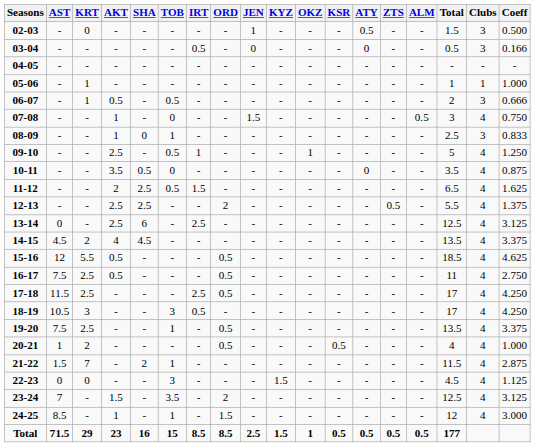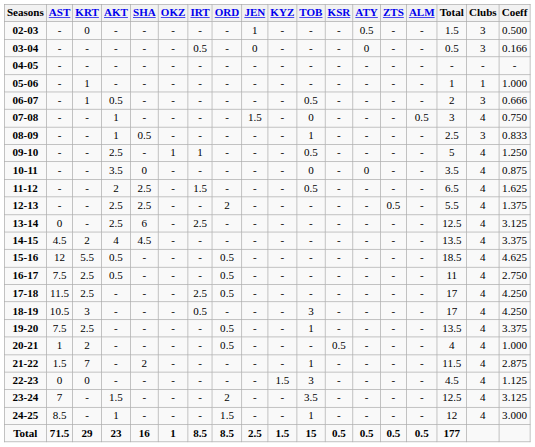 <table class="wikitable" style="text-align:center;">
 <tr>
 <th>Seasons</th>
 <th><a href='#'>AST</a></th>
 <th><a href='#'>KRT</a></th>
 <th><a href='#'>AKT</a></th>
 <th><a href='#'>SHA</a></th>
-<th><a href='#'>TOB</a></th>
+<th><a href='#'>OKZ</a></th>
 <th><a href='#'>IRT</a></th>
 <th><a href='#'>ORD</a></th>
 <th><a href='#'>JEN</a></th>
 <th><a href='#'>KYZ</a></th>
-<th><a href='#'>OKZ</a></th>
+<th><a href='#'>TOB</a></th>
 <th><a href='#'>KSR</a></th>
 <th><a href='#'>ATY</a></th>
 <th><a href='#'>ZTS</a></th>
 <th><a href='#'>ALM</a></th>
 <th>Total</th>
 <th>Clubs</th>
 <th>Coeff</th>
 </tr>
 <tr>
 <td><strong>02-03</strong></td>
 <td>-</td>
 <td>0</td>
 <td>-</td>
 <td>-</td>
 <td>-</td>
 <td>-</td>
 <td>-</td>
 <td>1</td>
 <td>-</td>
 <td>-</td>
 <td>-</td>
 <td>0.5</td>
 <td>-</td>
 <td>-</td>
 <td>1.5</td>
 <td>3</td>
 <td>0.500</td>
 </tr>
 <tr>
 <td><strong>03-04</strong></td>
 <td>-</td>
 <td>-</td>
 <td>-</td>
 <td>-</td>
 <td>-</td>
 <td>0.5</td>
 <td>-</td>
 <td>0</td>
 <td>-</td>
 <td>-</td>
 <td>-</td>
 <td>0</td>
 <td>-</td>
 <td>-</td>
 <td>0.5</td>
 <td>3</td>
 <td>0.166</td>
 </tr>
 <tr>
 <td><strong>04-05</strong></td>
 <td>-</td>
 <td>-</td>
 <td>-</td>
 <td>-</td>
 <td>-</td>
 <td>-</td>
 <td>-</td>
 <td>-</td>
 <td>-</td>
 <td>-</td>
 <td>-</td>
 <td>-</td>
 <td>-</td>
 <td>-</td>
 <td>-</td>
 <td>-</td>
 <td>-</td>
 </tr>
 <tr>
 <td><strong>05-06</strong></td>
 <td>-</td>
 <td>1</td>
 <td>-</td>
 <td>-</td>
 <td>-</td>
 <td>-</td>
 <td>-</td>
 <td>-</td>
 <td>-</td>
 <td>-</td>
 <td>-</td>
 <td>-</td>
 <td>-</td>
 <td>-</td>
 <td>1</td>
 <td>1</td>
 <td>1.000</td>
 </tr>
 <tr>
 <td><strong>06-07</strong></td>
 <td>-</td>
 <td>1</td>
 <td>0.5</td>
 <td>-</td>
-<td>0.5</td>
 <td>-</td>
 <td>-</td>
 <td>-</td>
 <td>-</td>
 <td>-</td>
+<td>0.5</td>
 <td>-</td>
 <td>-</td>
 <td>-</td>
 <td>-</td>
 <td>2</td>
 <td>3</td>
 <td>0.666</td>
 </tr>
 <tr>
 <td><strong>07-08</strong></td>
 <td>-</td>
 <td>-</td>
 <td>1</td>
 <td>-</td>
-<td>0</td>
+<td>-</td>
 <td>-</td>
 <td>-</td>
 <td>1.5</td>
 <td>-</td>
-<td>-</td>
+<td>0</td>
 <td>-</td>
 <td>-</td>
 <td>-</td>
 <td>0.5</td>
 <td>3</td>
 <td>4</td>
 <td>0.750</td>
 </tr>
 <tr>
 <td><strong>08-09</strong></td>
 <td>-</td>
 <td>-</td>
 <td>1</td>
-<td>0</td>
-<td>1</td>
+<td>0.5</td>
 <td>-</td>
 <td>-</td>
 <td>-</td>
 <td>-</td>
 <td>-</td>
+<td>1</td>
 <td>-</td>
 <td>-</td>
 <td>-</td>
 <td>-</td>
 <td>2.5</td>
 <td>3</td>
 <td>0.833</td>
 </tr>
 <tr>
 <td><strong>09-10</strong></td>
 <td>-</td>
 <td>-</td>
 <td>2.5</td>
 <td>-</td>
-<td>0.5</td>
+<td>1</td>
 <td>1</td>
 <td>-</td>
 <td>-</td>
 <td>-</td>
-<td>1</td>
+<td>0.5</td>
 <td>-</td>
 <td>-</td>
 <td>-</td>
 <td>-</td>
 <td>5</td>
 <td>4</td>
 <td>1.250</td>
 </tr>
 <tr>
 <td><strong>10-11</strong></td>
 <td>-</td>
 <td>-</td>
 <td>3.5</td>
-<td>0.5</td>
 <td>0</td>
 <td>-</td>
 <td>-</td>
 <td>-</td>
 <td>-</td>
 <td>-</td>
+<td>0</td>
 <td>-</td>
 <td>0</td>
 <td>-</td>
 <td>-</td>
 <td>3.5</td>
 <td>4</td>
 <td>0.875</td>
 </tr>
 <tr>
 <td><strong>11-12</strong></td>
 <td>-</td>
 <td>-</td>
 <td>2</td>
 <td>2.5</td>
-<td>0.5</td>
+<td>-</td>
 <td>1.5</td>
 <td>-</td>
 <td>-</td>
 <td>-</td>
-<td>-</td>
+<td>0.5</td>
 <td>-</td>
 <td>-</td>
 <td>-</td>
 <td>-</td>
 <td>6.5</td>
 <td>4</td>
 <td>1.625</td>
 </tr>
 <tr>
 <td><strong>12-13</strong></td>
 <td>-</td>
 <td>-</td>
 <td>2.5</td>
 <td>2.5</td>
 <td>-</td>
 <td>-</td>
 <td>2</td>
 <td>-</td>
 <td>-</td>
 <td>-</td>
 <td>-</td>
 <td>-</td>
 <td>0.5</td>
 <td>-</td>
 <td>5.5</td>
 <td>4</td>
 <td>1.375</td>
 </tr>
 <tr>
 <td><strong>13-14</strong></td>
 <td>0</td>
 <td>-</td>
 <td>2.5</td>
 <td>6</td>
 <td>-</td>
 <td>2.5</td>
 <td>-</td>
 <td>-</td>
 <td>-</td>
 <td>-</td>
 <td>-</td>
 <td>-</td>
 <td>-</td>
 <td>-</td>
 <td>12.5</td>
 <td>4</td>
 <td>3.125</td>
 </tr>
 <tr>
 <td><strong>14-15</strong></td>
 <td>4.5</td>
 <td>2</td>
 <td>4</td>
 <td>4.5</td>
 <td>-</td>
 <td>-</td>
 <td>-</td>
 <td>-</td>
 <td>-</td>
 <td>-</td>
 <td>-</td>
 <td>-</td>
 <td>-</td>
 <td>-</td>
 <td>13.5</td>
 <td>4</td>
 <td>3.375</td>
 </tr>
 <tr>
 <td><strong>15-16</strong></td>
 <td>12</td>
 <td>5.5</td>
 <td>0.5</td>
 <td>-</td>
 <td>-</td>
 <td>-</td>
 <td>0.5</td>
 <td>-</td>
 <td>-</td>
 <td>-</td>
 <td>-</td>
 <td>-</td>
 <td>-</td>
 <td>-</td>
 <td>18.5</td>
 <td>4</td>
 <td>4.625</td>
 </tr>
 <tr>
 <td><strong>16-17</strong></td>
 <td>7.5</td>
 <td>2.5</td>
 <td>0.5</td>
 <td>-</td>
 <td>-</td>
 <td>-</td>
 <td>0.5</td>
 <td>-</td>
 <td>-</td>
 <td>-</td>
 <td>-</td>
 <td>-</td>
 <td>-</td>
 <td>-</td>
 <td>11</td>
 <td>4</td>
 <td>2.750</td>
 </tr>
 <tr>
 <td><strong>17-18</strong></td>
 <td>11.5</td>
 <td>2.5</td>
 <td>-</td>
 <td>-</td>
 <td>-</td>
 <td>2.5</td>
 <td>0.5</td>
 <td>-</td>
 <td>-</td>
 <td>-</td>
 <td>-</td>
 <td>-</td>
 <td>-</td>
 <td>-</td>
 <td>17</td>
 <td>4</td>
 <td>4.250</td>
 </tr>
 <tr>
 <td><strong>18-19</strong></td>
 <td>10.5</td>
 <td>3</td>
 <td>-</td>
 <td>-</td>
-<td>3</td>
+<td>-</td>
 <td>0.5</td>
 <td>-</td>
 <td>-</td>
 <td>-</td>
-<td>-</td>
+<td>3</td>
 <td>-</td>
 <td>-</td>
 <td>-</td>
 <td>-</td>
 <td>17</td>
 <td>4</td>
 <td>4.250</td>
 </tr>
 <tr>
 <td><strong>19-20</strong></td>
 <td>7.5</td>
 <td>2.5</td>
 <td>-</td>
 <td>-</td>
-<td>1</td>
+<td>-</td>
 <td>-</td>
 <td>0.5</td>
 <td>-</td>
 <td>-</td>
-<td>-</td>
+<td>1</td>
 <td>-</td>
 <td>-</td>
 <td>-</td>
 <td>-</td>
 <td>13.5</td>
 <td>4</td>
 <td>3.375</td>
 </tr>
 <tr>
 <td><strong>20-21</strong></td>
 <td>1</td>
 <td>2</td>
 <td>-</td>
 <td>-</td>
 <td>-</td>
 <td>-</td>
 <td>0.5</td>
 <td>-</td>
 <td>-</td>
 <td>-</td>
 <td>0.5</td>
 <td>-</td>
 <td>-</td>
 <td>-</td>
 <td>4</td>
 <td>4</td>
 <td>1.000</td>
 </tr>
 <tr>
 <td><strong>21-22</strong></td>
 <td>1.5</td>
 <td>7</td>
 <td>-</td>
 <td>2</td>
-<td>1</td>
 <td>-</td>
 <td>-</td>
 <td>-</td>
 <td>-</td>
 <td>-</td>
+<td>1</td>
 <td>-</td>
 <td>-</td>
 <td>-</td>
 <td>-</td>
 <td>11.5</td>
 <td>4</td>
 <td>2.875</td>
 </tr>
 <tr>
 <td><strong>22-23</strong></td>
 <td>0</td>
 <td>0</td>
 <td>-</td>
 <td>-</td>
-<td>3</td>
+<td>-</td>
 <td>-</td>
 <td>-</td>
 <td>-</td>
 <td>1.5</td>
-<td>-</td>
+<td>3</td>
 <td>-</td>
 <td>-</td>
 <td>-</td>
 <td>-</td>
 <td>4.5</td>
 <td>4</td>
 <td>1.125</td>
 </tr>
 <tr>
 <td><strong>23-24</strong></td>
 <td>7</td>
 <td>-</td>
 <td>1.5</td>
 <td>-</td>
-<td>3.5</td>
+<td>-</td>
 <td>-</td>
 <td>2</td>
 <td>-</td>
 <td>-</td>
-<td>-</td>
+<td>3.5</td>
 <td>-</td>
 <td>-</td>
 <td>-</td>
 <td>-</td>
 <td>12.5</td>
 <td>4</td>
 <td>3.125</td>
 </tr>
 <tr>
 <td><strong>24-25</strong></td>
 <td>8.5</td>
 <td>-</td>
 <td>1</td>
 <td>-</td>
-<td>1</td>
+<td>-</td>
 <td>-</td>
 <td>1.5</td>
 <td>-</td>
 <td>-</td>
-<td>-</td>
+<td>1</td>
 <td>-</td>
 <td>-</td>
 <td>-</td>
 <td>-</td>
 <td>12</td>
 <td>4</td>
 <td>3.000</td>
 </tr>
 <tr>
 <td><strong>Total</strong></td>
 <td><strong>71.5</strong></td>
 <td><strong>29</strong></td>
 <td><strong>23</strong></td>
 <td><strong>16</strong></td>
-<td><strong>15</strong></td>
+<td><strong>1</strong></td>
 <td><strong>8.5</strong></td>
 <td><strong>8.5</strong></td>
 <td><strong>2.5</strong></td>
 <td><strong>1.5</strong></td>
-<td><strong>1</strong></td>
+<td><strong>15</strong></td>
 <td><strong>0.5</strong></td>
 <td><strong>0.5</strong></td>
 <td><strong>0.5</strong></td>
 <td><strong>0.5</strong></td>
 <td><strong>177</strong></td>
 <td></td>
 <td></td>
 </tr>
 </table>
